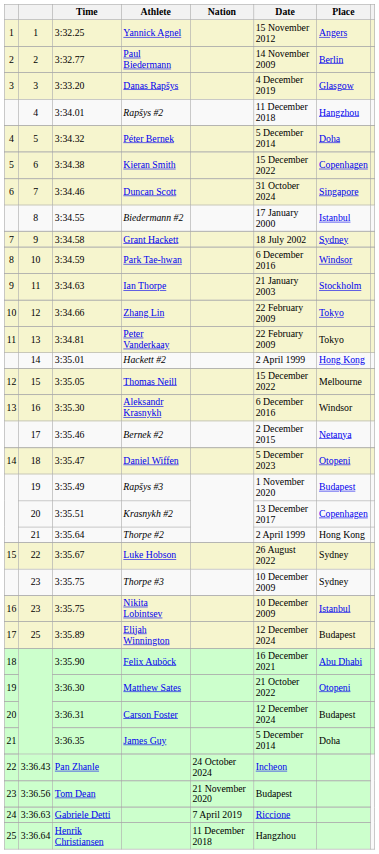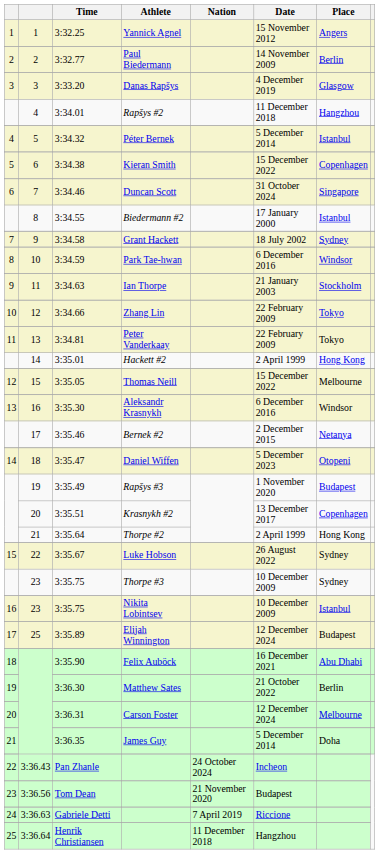 <table class="wikitable sortable">
 <tr>
 <th></th>
 <th></th>
 <th>Time</th>
 <th>Athlete</th>
 <th>Nation</th>
 <th>Date</th>
 <th>Place</th>
 <th class="unsortable"></th>
 </tr>
 <tr bgcolor=f6F5CE>
 <td align=center>1</td>
 <td align=center>1</td>
 <td>3:32.25</td>
 <td><a href='#'>Yannick Agnel</a></td>
 <td></td>
 <td>15 November 2012</td>
 <td><a href='#'>Angers</a></td>
 <td></td>
 </tr>
 <tr>
 </tr>
 <tr bgcolor=f6F5CE>
 <td align=center>2</td>
 <td align=center>2</td>
 <td>3:32.77</td>
 <td><a href='#'>Paul Biedermann</a></td>
 <td></td>
 <td>14 November 2009</td>
 <td><a href='#'>Berlin</a></td>
 <td></td>
 </tr>
 <tr>
 </tr>
 <tr bgcolor=f6F5CE>
 <td align=center>3</td>
 <td align=center>3</td>
 <td>3:33.20</td>
 <td><a href='#'>Danas Rapšys</a></td>
 <td></td>
 <td>4 December 2019</td>
 <td><a href='#'>Glasgow</a></td>
 <td></td>
 </tr>
 <tr>
 <td align=center></td>
 <td align=center>4</td>
 <td>3:34.01</td>
 <td><em>Rapšys #2</em></td>
 <td></td>
 <td>11 December 2018</td>
 <td><a href='#'>Hangzhou</a></td>
 <td></td>
 </tr>
 <tr>
 </tr>
 <tr bgcolor=f6F5CE>
 <td align=center>4</td>
 <td align=center>5</td>
 <td>3:34.32</td>
 <td><a href='#'>Péter Bernek</a></td>
 <td></td>
 <td>5 December 2014</td>
-<td><a href='#'>Doha</a></td>
+<td><a href='#'>Istanbul</a></td>
 <td></td>
 </tr>
 <tr>
 </tr>
 <tr bgcolor=f6F5CE>
 <td align=center>5</td>
 <td align=center>6</td>
 <td>3:34.38</td>
 <td><a href='#'>Kieran Smith</a></td>
 <td></td>
 <td>15 December 2022</td>
 <td><a href='#'>Copenhagen</a></td>
 <td></td>
 </tr>
 <tr>
 </tr>
 <tr bgcolor=f6F5CE>
 <td align=center>6</td>
 <td align=center>7</td>
 <td>3:34.46</td>
 <td><a href='#'>Duncan Scott</a></td>
 <td></td>
 <td>31 October 2024</td>
 <td><a href='#'>Singapore</a></td>
 <td></td>
 </tr>
 <tr>
 <td align=center></td>
 <td align=center>8</td>
 <td>3:34.55</td>
 <td><em>Biedermann #2</em></td>
 <td></td>
 <td>17 January 2000</td>
 <td><a href='#'>Istanbul</a></td>
 <td></td>
 </tr>
 <tr>
 </tr>
 <tr bgcolor=f6F5CE>
 <td align=center>7</td>
 <td align=center>9</td>
 <td>3:34.58</td>
 <td><a href='#'>Grant Hackett</a></td>
 <td></td>
 <td>18 July 2002</td>
 <td><a href='#'>Sydney</a></td>
 <td></td>
 </tr>
 <tr>
 </tr>
 <tr bgcolor=f6F5CE>
 <td align=center>8</td>
 <td align=center>10</td>
 <td>3:34.59</td>
 <td><a href='#'>Park Tae-hwan</a></td>
 <td></td>
 <td>6 December 2016</td>
 <td><a href='#'>Windsor</a></td>
 <td></td>
 </tr>
 <tr>
 </tr>
 <tr bgcolor=f6F5CE>
 <td align=center>9</td>
 <td align=center>11</td>
 <td>3:34.63</td>
 <td><a href='#'>Ian Thorpe</a></td>
 <td></td>
 <td>21 January 2003</td>
 <td><a href='#'>Stockholm</a></td>
 <td></td>
 </tr>
 <tr>
 </tr>
 <tr bgcolor=f6F5CE>
 <td align=center>10</td>
 <td align=center>12</td>
 <td>3:34.66</td>
 <td><a href='#'>Zhang Lin</a></td>
 <td></td>
 <td>22 February 2009</td>
 <td><a href='#'>Tokyo</a></td>
 <td></td>
 </tr>
 <tr>
 </tr>
 <tr bgcolor=f6F5CE>
 <td align=center>11</td>
 <td align=center>13</td>
 <td>3:34.81</td>
 <td><a href='#'>Peter Vanderkaay</a></td>
 <td></td>
 <td>22 February 2009</td>
 <td>Tokyo</td>
 <td></td>
 </tr>
 <tr>
 <td></td>
 <td align=center>14</td>
 <td>3:35.01</td>
 <td><em>Hackett #2</em></td>
 <td></td>
 <td>2 April 1999</td>
 <td><a href='#'>Hong Kong</a></td>
 <td></td>
 </tr>
 <tr>
 </tr>
 <tr bgcolor=f6F5CE>
 <td align=center>12</td>
 <td align=center>15</td>
 <td>3:35.05</td>
 <td><a href='#'>Thomas Neill</a></td>
 <td></td>
 <td>15 December 2022</td>
 <td>Melbourne</td>
 <td></td>
 </tr>
 <tr>
 </tr>
 <tr bgcolor=f6F5CE>
 <td align=center>13</td>
 <td align=center>16</td>
 <td>3:35.30</td>
 <td><a href='#'>Aleksandr Krasnykh</a></td>
 <td></td>
 <td>6 December 2016</td>
 <td>Windsor</td>
 <td></td>
 </tr>
 <tr>
 <td></td>
 <td align=center>17</td>
 <td>3:35.46</td>
 <td><em>Bernek #2</em></td>
 <td></td>
 <td>2 December 2015</td>
 <td><a href='#'>Netanya</a></td>
 <td></td>
 </tr>
 <tr>
 </tr>
 <tr bgcolor=f6F5CE>
 <td align=center>14</td>
 <td align=center>18</td>
 <td>3:35.47</td>
 <td><a href='#'>Daniel Wiffen</a></td>
 <td></td>
 <td>5 December 2023</td>
 <td><a href='#'>Otopeni</a></td>
 <td></td>
 </tr>
 <tr>
 <td rowspan="3"></td>
 <td align=center>19</td>
 <td>3:35.49</td>
 <td><em>Rapšys #3</em></td>
 <td rowspan="3"></td>
 <td>1 November 2020</td>
 <td><a href='#'>Budapest</a></td>
 <td></td>
 </tr>
 <tr>
 <td align=center>20</td>
 <td>3:35.51</td>
 <td><em>Krasnykh #2</em></td>
 <td>13 December 2017</td>
 <td><a href='#'>Copenhagen</a></td>
 <td></td>
 </tr>
 <tr>
 <td align=center>21</td>
 <td>3:35.64</td>
 <td><em>Thorpe #2</em></td>
 <td>2 April 1999</td>
 <td>Hong Kong</td>
 <td></td>
 </tr>
 <tr>
 </tr>
 <tr bgcolor=f6F5CE>
 <td align=center>15</td>
 <td align=center>22</td>
 <td>3:35.67</td>
 <td><a href='#'>Luke Hobson</a></td>
 <td></td>
 <td>26 August 2022</td>
 <td>Sydney</td>
 <td></td>
 </tr>
 <tr>
 <td></td>
 <td align=center>23</td>
 <td>3:35.75</td>
 <td><em>Thorpe #3</em></td>
 <td></td>
 <td>10 December 2009</td>
 <td>Sydney</td>
 <td></td>
 </tr>
 <tr>
 </tr>
 <tr bgcolor=f6F5CE>
 <td align=center>16</td>
 <td align=center>23</td>
 <td>3:35.75</td>
 <td><a href='#'>Nikita Lobintsev</a></td>
 <td></td>
 <td>10 December 2009</td>
 <td><a href='#'>Istanbul</a></td>
 <td></td>
 </tr>
 <tr>
 </tr>
 <tr bgcolor=f6F5CE>
 <td align=center>17</td>
 <td align=center>25</td>
 <td>3:35.89</td>
 <td><a href='#'>Elijah Winnington</a></td>
 <td></td>
 <td>12 December 2024</td>
 <td>Budapest</td>
 <td></td>
 </tr>
 <tr>
 </tr>
 <tr bgcolor=CCFFCC>
 <td align=center>18</td>
 <td rowspan="8" align=center></td>
 <td>3:35.90</td>
 <td><a href='#'>Felix Auböck</a></td>
 <td></td>
 <td>16 December 2021</td>
 <td><a href='#'>Abu Dhabi</a></td>
 <td></td>
 </tr>
 <tr>
 </tr>
 <tr bgcolor=CCFFCC>
 <td align=center>19</td>
 <td>3:36.30</td>
 <td><a href='#'>Matthew Sates</a></td>
 <td></td>
 <td>21 October 2022</td>
-<td><a href='#'>Otopeni</a></td>
+<td>Berlin</td>
 <td></td>
 </tr>
 <tr>
 </tr>
 <tr bgcolor=CCFFCC>
 <td align=center>20</td>
 <td>3:36.31</td>
 <td><a href='#'>Carson Foster</a></td>
 <td></td>
 <td>12 December 2024</td>
-<td>Budapest</td>
+<td><a href='#'>Melbourne</a></td>
 <td></td>
 </tr>
 <tr>
 </tr>
 <tr bgcolor=CCFFCC>
 <td align=center>21</td>
 <td>3:36.35</td>
 <td><a href='#'>James Guy</a></td>
 <td></td>
 <td>5 December 2014</td>
 <td>Doha</td>
 <td></td>
 </tr>
 <tr>
 </tr>
 <tr bgcolor=CCFFCC>
 <td align=center>22</td>
 <td>3:36.43</td>
 <td><a href='#'>Pan Zhanle</a></td>
 <td></td>
 <td>24 October 2024</td>
 <td><a href='#'>Incheon</a></td>
 <td></td>
 </tr>
 <tr>
 </tr>
 <tr bgcolor=CCFFCC>
 <td align=center>23</td>
 <td>3:36.56</td>
 <td><a href='#'>Tom Dean</a></td>
 <td></td>
 <td>21 November 2020</td>
 <td>Budapest</td>
 <td></td>
 </tr>
 <tr>
 </tr>
 <tr bgcolor=CCFFCC>
 <td align=center>24</td>
 <td>3:36.63</td>
 <td><a href='#'>Gabriele Detti</a></td>
 <td></td>
 <td>7 April 2019</td>
 <td><a href='#'>Riccione</a></td>
 <td></td>
 </tr>
 <tr>
 </tr>
 <tr bgcolor=CCFFCC>
 <td align=center>25</td>
 <td>3:36.64</td>
 <td><a href='#'>Henrik Christiansen</a></td>
 <td></td>
 <td>11 December 2018</td>
 <td>Hangzhou</td>
 <td></td>
 </tr>
 </table>
